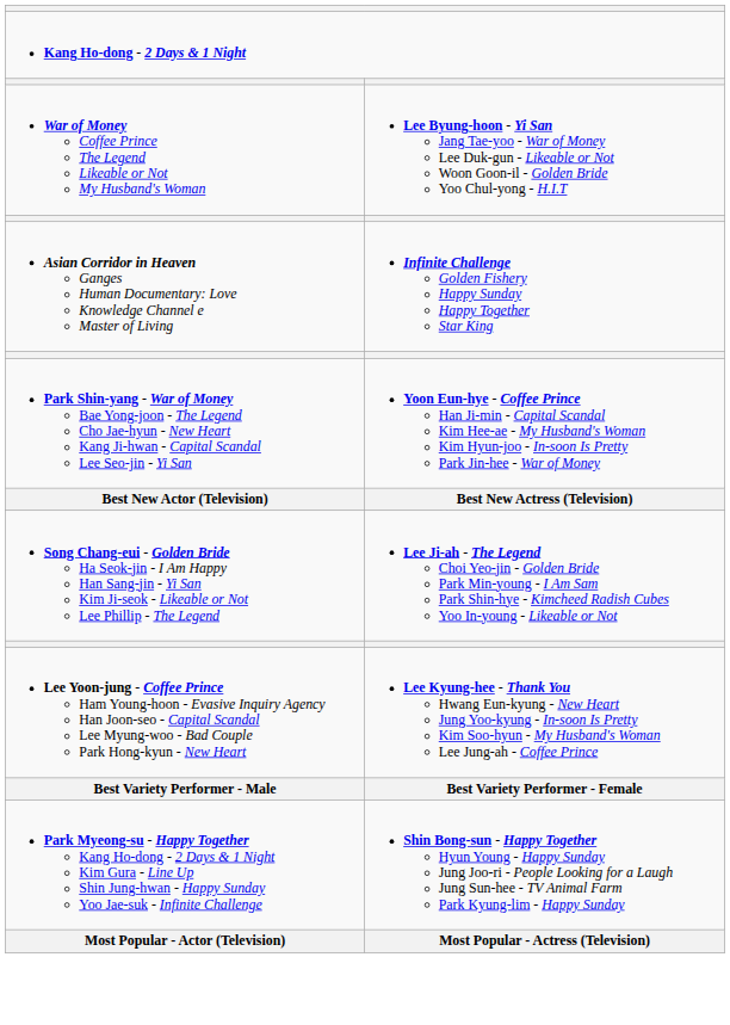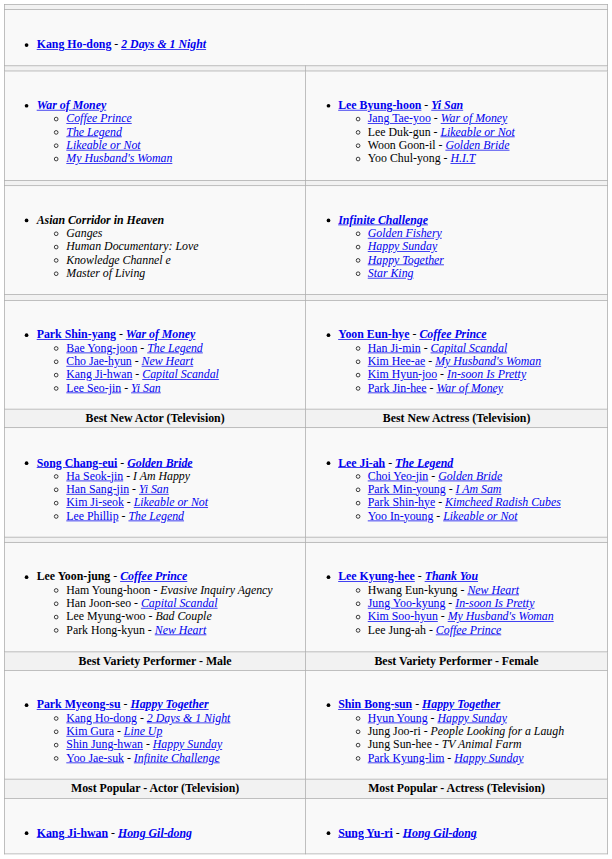 <table class="wikitable">
 <tr>
 <th colspan="2"></th>
 </tr>
 <tr>
 <td valign="top" colspan="2"><br><ul><li><strong><a href='#'>Kang Ho-dong</a></strong> - <strong><em><a href='#'>2 Days & 1 Night</a></em></strong></li></ul></td>
 </tr>
 <tr>
 <th style="width:400px;"></th>
 <th style="width:400px;"></th>
 </tr>
 <tr>
 <td valign="top"><br><ul><li><strong><em><a href='#'>War of Money</a></em></strong><ul><li><em><a href='#'>Coffee Prince</a></em></li><li><em><a href='#'>The Legend</a></em></li><li><em><a href='#'>Likeable or Not</a></em></li><li><em><a href='#'>My Husband's Woman</a></em></li></ul></li></ul></td>
 <td valign="top"><br><ul><li><strong><a href='#'>Lee Byung-hoon</a></strong> - <strong><em><a href='#'>Yi San</a></em></strong><ul><li><a href='#'>Jang Tae-yoo</a> - <em><a href='#'>War of Money</a></em></li><li>Lee Duk-gun - <em><a href='#'>Likeable or Not</a></em></li><li>Woon Goon-il  - <em><a href='#'>Golden Bride</a></em></li><li>Yoo Chul-yong - <em><a href='#'>H.I.T</a></em></li></ul></li></ul></td>
 </tr>
 <tr>
 <th></th>
 <th></th>
 </tr>
 <tr>
 <td valign="top"><br><ul><li><strong><em>Asian Corridor in Heaven</em></strong><ul><li><em>Ganges</em></li><li><em>Human Documentary: Love</em></li><li><em>Knowledge Channel e</em></li><li><em>Master of Living</em></li></ul></li></ul></td>
 <td valign="top"><br><ul><li><strong><em><a href='#'>Infinite Challenge</a></em></strong><ul><li><em><a href='#'>Golden Fishery</a></em></li><li><em><a href='#'>Happy Sunday</a></em></li><li><em><a href='#'>Happy Together</a></em></li><li><em><a href='#'>Star King</a></em></li></ul></li></ul></td>
 </tr>
 <tr>
 <th></th>
 <th></th>
 </tr>
 <tr>
 <td valign="top"><br><ul><li><strong><a href='#'>Park Shin-yang</a></strong> - <strong><em><a href='#'>War of Money</a></em></strong><ul><li><a href='#'>Bae Yong-joon</a> - <em><a href='#'>The Legend</a></em></li><li><a href='#'>Cho Jae-hyun</a> - <em><a href='#'>New Heart</a></em></li><li><a href='#'>Kang Ji-hwan</a> - <em><a href='#'>Capital Scandal</a></em></li><li><a href='#'>Lee Seo-jin</a> - <em><a href='#'>Yi San</a></em></li></ul></li></ul></td>
 <td valign="top"><br><ul><li><strong><a href='#'>Yoon Eun-hye</a></strong> - <strong><em><a href='#'>Coffee Prince</a></em></strong><ul><li><a href='#'>Han Ji-min</a> - <em><a href='#'>Capital Scandal</a></em></li><li><a href='#'>Kim Hee-ae</a> - <em><a href='#'>My Husband's Woman</a></em></li><li><a href='#'>Kim Hyun-joo</a> - <em><a href='#'>In-soon Is Pretty</a></em></li><li><a href='#'>Park Jin-hee</a> - <em><a href='#'>War of Money</a></em></li></ul></li></ul></td>
 </tr>
 <tr>
 <th>Best New Actor (Television)</th>
 <th>Best New Actress (Television)</th>
 </tr>
 <tr>
 <td valign="top"><br><ul><li><strong><a href='#'>Song Chang-eui</a></strong> - <strong><em><a href='#'>Golden Bride</a></em></strong><ul><li><a href='#'>Ha Seok-jin</a> - <em>I Am Happy</em></li><li><a href='#'>Han Sang-jin</a> - <em><a href='#'>Yi San</a></em></li><li><a href='#'>Kim Ji-seok</a> - <em><a href='#'>Likeable or Not</a></em></li><li><a href='#'>Lee Phillip</a> - <em><a href='#'>The Legend</a></em></li></ul></li></ul></td>
 <td valign="top"><br><ul><li><strong><a href='#'>Lee Ji-ah</a></strong> - <strong><em><a href='#'>The Legend</a></em></strong><ul><li><a href='#'>Choi Yeo-jin</a> - <em><a href='#'>Golden Bride</a></em></li><li><a href='#'>Park Min-young</a> - <em><a href='#'>I Am Sam</a></em></li><li><a href='#'>Park Shin-hye</a> - <em><a href='#'>Kimcheed Radish Cubes</a></em></li><li><a href='#'>Yoo In-young</a> - <em><a href='#'>Likeable or Not</a></em></li></ul></li></ul></td>
 </tr>
 <tr>
 <th></th>
 <th></th>
 </tr>
 <tr>
 <td valign="top"><br><ul><li><strong>Lee Yoon-jung</strong> - <strong><em><a href='#'>Coffee Prince</a></em></strong><ul><li>Ham Young-hoon - <em>Evasive Inquiry Agency</em></li><li>Han Joon-seo - <em><a href='#'>Capital Scandal</a></em></li><li>Lee Myung-woo - <em>Bad Couple</em></li><li>Park Hong-kyun - <em><a href='#'>New Heart</a></em></li></ul></li></ul></td>
 <td valign="top"><br><ul><li><strong><a href='#'>Lee Kyung-hee</a></strong> - <strong><em><a href='#'>Thank You</a></em></strong><ul><li>Hwang Eun-kyung - <em><a href='#'>New Heart</a></em></li><li><a href='#'>Jung Yoo-kyung</a> - <em><a href='#'>In-soon Is Pretty</a></em></li><li><a href='#'>Kim Soo-hyun</a> - <em><a href='#'>My Husband's Woman</a></em></li><li>Lee Jung-ah - <em><a href='#'>Coffee Prince</a></em></li></ul></li></ul></td>
 </tr>
 <tr>
 <th>Best Variety Performer - Male</th>
 <th>Best Variety Performer - Female</th>
 </tr>
 <tr>
 <td valign="top"><br><ul><li><strong><a href='#'>Park Myeong-su</a></strong> - <strong><em><a href='#'>Happy Together</a></em></strong><ul><li><a href='#'>Kang Ho-dong</a> - <em><a href='#'>2 Days & 1 Night</a></em></li><li><a href='#'>Kim Gura</a> - <em><a href='#'>Line Up</a></em></li><li><a href='#'>Shin Jung-hwan</a> - <em><a href='#'>Happy Sunday</a></em></li><li><a href='#'>Yoo Jae-suk</a> - <em><a href='#'>Infinite Challenge</a></em></li></ul></li></ul></td>
 <td valign="top"><br><ul><li><strong><a href='#'>Shin Bong-sun</a></strong> - <strong><em><a href='#'>Happy Together</a></em></strong><ul><li><a href='#'>Hyun Young</a> - <em><a href='#'>Happy Sunday</a></em></li><li>Jung Joo-ri - <em>People Looking for a Laugh</em></li><li>Jung Sun-hee - <em>TV Animal Farm</em></li><li><a href='#'>Park Kyung-lim</a> - <em><a href='#'>Happy Sunday</a></em></li></ul></li></ul></td>
 </tr>
 <tr>
 <th>Most Popular - Actor (Television)</th>
 <th>Most Popular - Actress (Television)</th>
 </tr>
+<tr>
+<td valign="top"><br><ul><li><strong><a href='#'>Kang Ji-hwan</a></strong> - <strong><em><a href='#'>Hong Gil-dong</a></em></strong></li></ul></td>
+<td valign="top"><br><ul><li><strong><a href='#'>Sung Yu-ri</a></strong> - <strong><em><a href='#'>Hong Gil-dong</a></em></strong></li></ul></td>
+</tr>
 </table>
